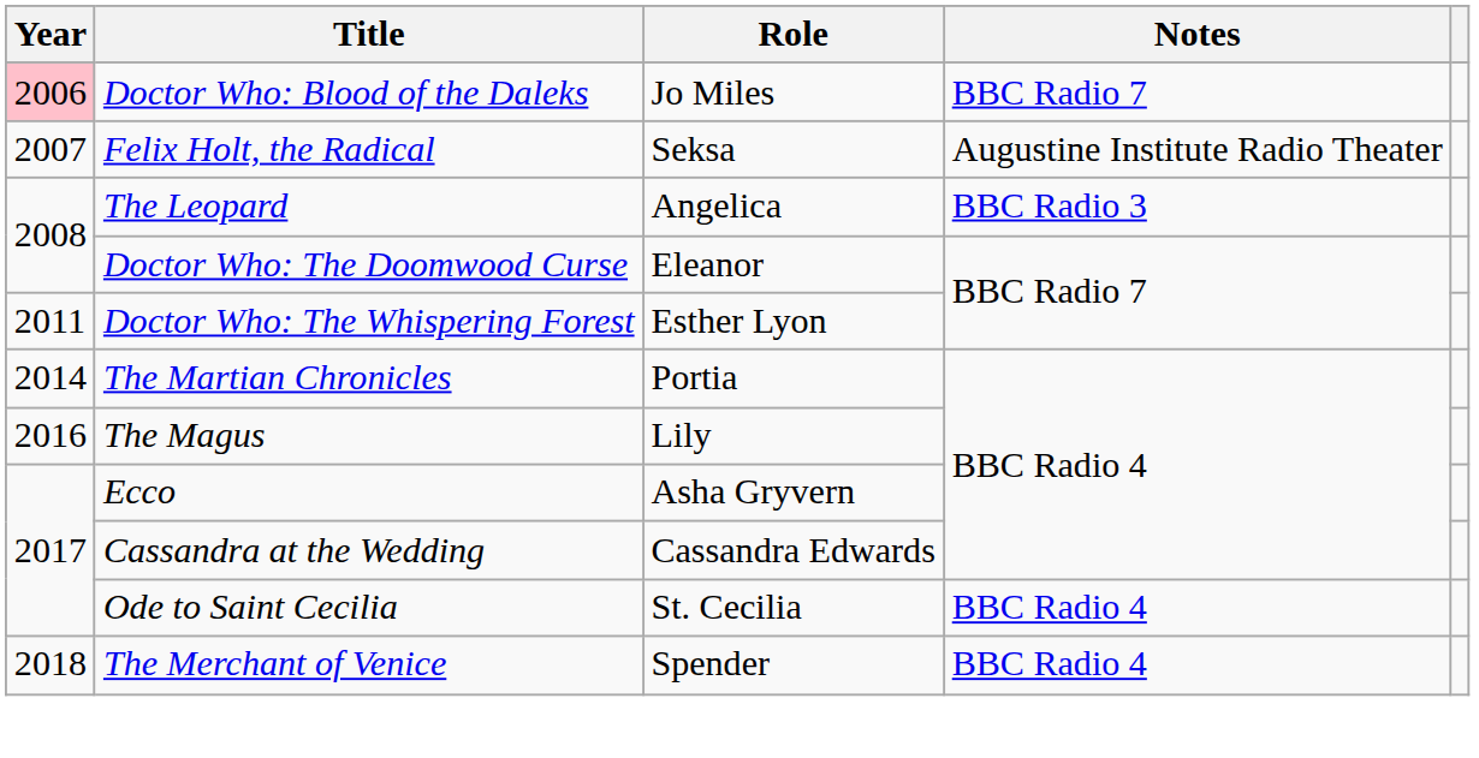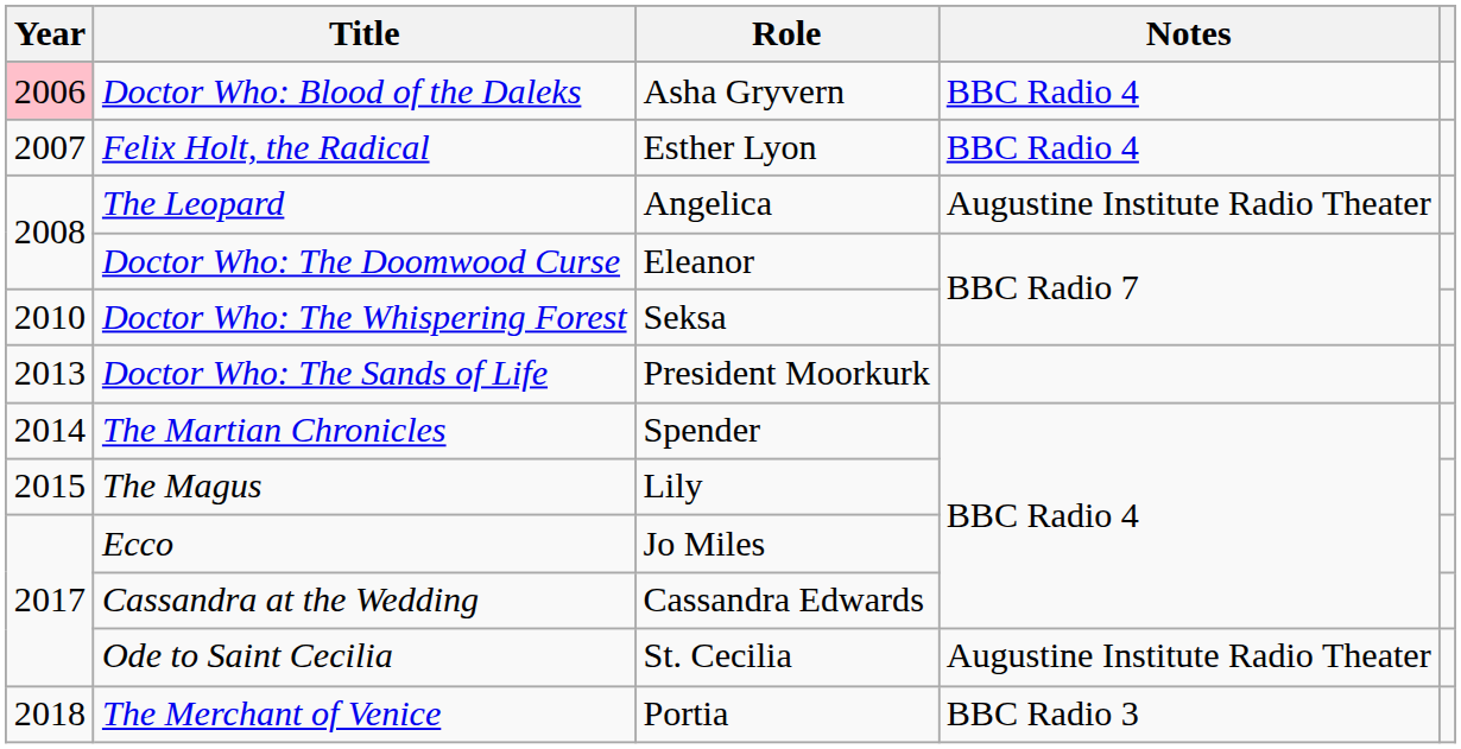 <table class="wikitable sortable">
 <tr>
 <th>Year</th>
 <th>Title</th>
 <th>Role</th>
 <th class="unsortable">Notes</th>
 <th></th>
 </tr>
 <tr>
 <td style="background: pink;">2006</td>
 <td><em><a href='#'>Doctor Who: Blood of the Daleks</a></em></td>
-<td>Jo Miles</td>
-<td><a href='#'>BBC Radio 7</a></td>
+<td>Asha Gryvern</td>
+<td><a href='#'>BBC Radio 4</a></td>
 <td></td>
 </tr>
 <tr>
 <td>2007</td>
 <td><em><a href='#'>Felix Holt, the Radical</a></em></td>
-<td>Seksa</td>
-<td>Augustine Institute Radio Theater</td>
+<td>Esther Lyon</td>
+<td><a href='#'>BBC Radio 4</a></td>
 <td></td>
 </tr>
 <tr>
 <td rowspan="2">2008</td>
 <td><em><a href='#'>The Leopard</a></em></td>
 <td>Angelica</td>
-<td><a href='#'>BBC Radio 3</a></td>
+<td>Augustine Institute Radio Theater</td>
 <td></td>
 </tr>
 <tr>
 <td><em><a href='#'>Doctor Who: The Doomwood Curse</a></em></td>
 <td>Eleanor</td>
 <td rowspan="2">BBC Radio 7</td>
 <td></td>
 </tr>
 <tr>
-<td>2011</td>
+<td>2010</td>
 <td><em><a href='#'>Doctor Who: The Whispering Forest</a></em></td>
-<td>Esther Lyon</td>
+<td>Seksa</td>
+<td></td>
+</tr>
+<tr>
+<td>2013</td>
+<td><em><a href='#'>Doctor Who: The Sands of Life</a></em></td>
+<td>President Moorkurk</td>
+<td></td>
 <td></td>
 </tr>
 <tr>
 <td>2014</td>
 <td><em><a href='#'>The Martian Chronicles</a></em></td>
-<td>Portia</td>
+<td>Spender</td>
 <td rowspan="4">BBC Radio 4</td>
 <td></td>
 </tr>
 <tr>
-<td>2016</td>
+<td>2015</td>
 <td><em>The Magus</em></td>
 <td>Lily</td>
 <td></td>
 </tr>
 <tr>
 <td rowspan="3">2017</td>
 <td><em>Ecco</em></td>
-<td>Asha Gryvern</td>
+<td>Jo Miles</td>
 <td></td>
 </tr>
 <tr>
 <td><em>Cassandra at the Wedding</em></td>
 <td>Cassandra Edwards</td>
 <td></td>
 </tr>
 <tr>
 <td><em>Ode to Saint Cecilia</em></td>
 <td>St. Cecilia</td>
-<td><a href='#'>BBC Radio 4</a></td>
+<td>Augustine Institute Radio Theater</td>
 <td></td>
 </tr>
 <tr>
 <td>2018</td>
 <td><em><a href='#'>The Merchant of Venice</a></em></td>
-<td>Spender</td>
-<td><a href='#'>BBC Radio 4</a></td>
+<td>Portia</td>
+<td>BBC Radio 3</td>
 <td></td>
 </tr>
 </table>
